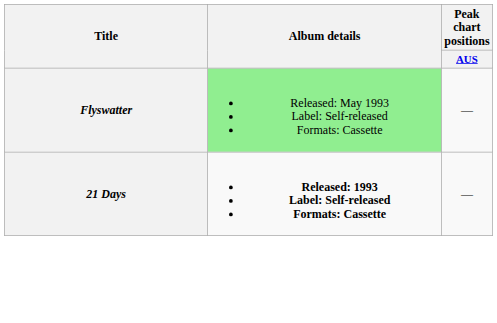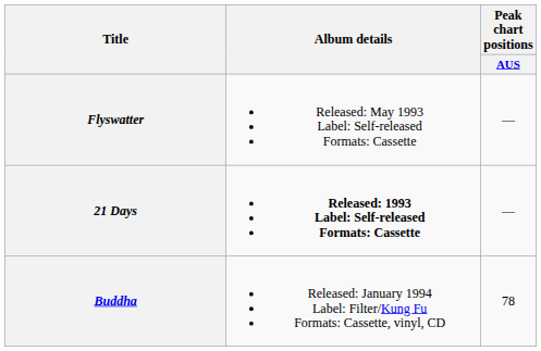 <table class="wikitable plainrowheaders" style="text-align:center;">
 <tr>
 <th scope="col" rowspan="2" style="width:16.5em;">Title</th>
 <th scope="col" rowspan="2" style="width:19em;">Album details</th>
 <th colspan="1">Peak chart positions</th>
 </tr>
 <tr>
 <th style="width:3em;font-size:90%;"><a href='#'>AUS</a><br></th>
 </tr>
 <tr>
 <th scope="row"><em>Flyswatter</em></th>
-<td style="background: lightgreen;"><br><ul><li>Released: May 1993</li><li>Label: Self-released</li><li>Formats: Cassette</li></ul></td>
+<td><br><ul><li>Released: May 1993</li><li>Label: Self-released</li><li>Formats: Cassette</li></ul></td>
 <td>—</td>
 </tr>
 <tr>
 <th scope="row"><em>21 Days</em></th>
 <td><strong><br><ul><li>Released: 1993</li><li>Label: Self-released</li><li>Formats: Cassette</li></ul></strong></td>
 <td>—</td>
 </tr>
+<tr>
+<th scope="row"><em><a href='#'>Buddha</a></em></th>
+<td><br><ul><li>Released: January 1994</li><li>Label: Filter/<a href='#'>Kung Fu</a></li><li>Formats: Cassette, vinyl, CD</li></ul></td>
+<td>78</td>
+</tr>
 </table>
